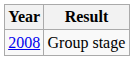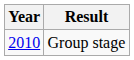 <table class="wikitable">
 <tr>
 <th>Year</th>
 <th>Result</th>
 </tr>
 <tr>
-<td><a href='#'>2008</a></td>
+<td><a href='#'>2010</a></td>
 <td>Group stage</td>
 </tr>
 </table>
